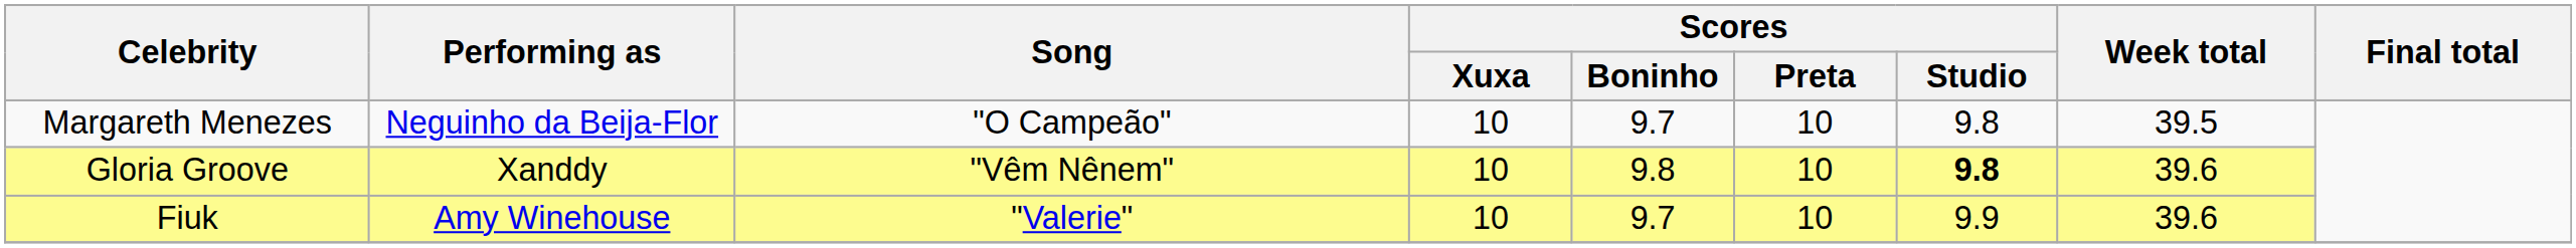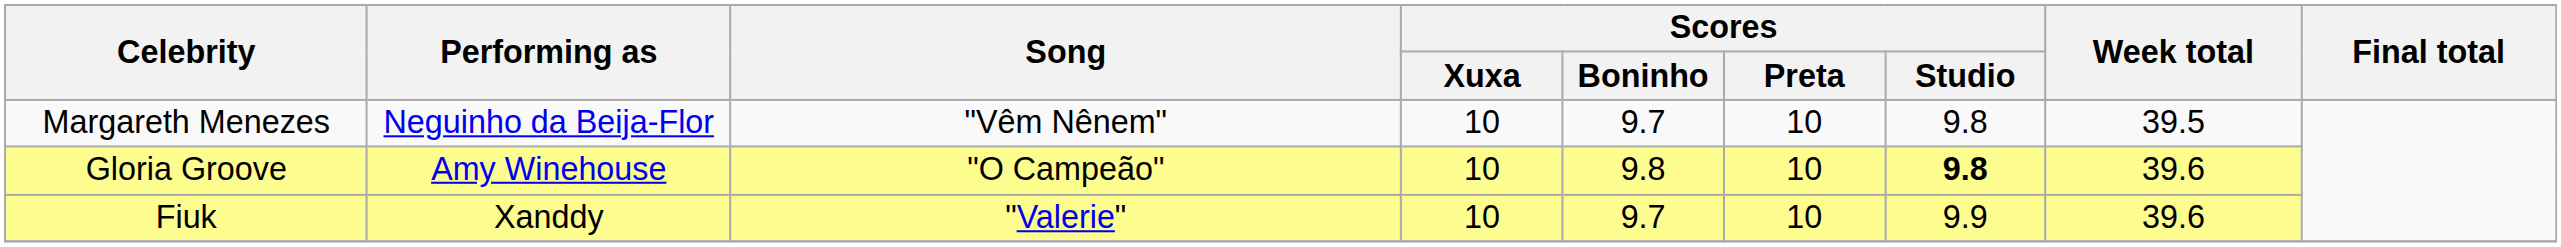 <table class="wikitable" style="font-size:100%; line-height:16px; text-align:center" width="100%">
 <tr>
 <th rowspan=2 width="13.5%">Celebrity</th>
 <th rowspan=2 width="13.5%">Performing as</th>
 <th rowspan=2 width="25.0%">Song</th>
 <th colspan=4 width="24.0%">Scores</th>
 <th rowspan=2 width="09.5%">Week total</th>
 <th rowspan=2 width="09.5%">Final total</th>
 </tr>
 <tr>
 <th width="06.0%">Xuxa</th>
 <th width="06.0%">Boninho</th>
 <th width="06.0%">Preta</th>
 <th width="06.0%">Studio</th>
 </tr>
 <tr>
 <td>Margareth Menezes</td>
 <td><a href='#'>Neguinho da Beija-Flor</a></td>
-<td>"O Campeão"</td>
+<td>"Vêm Nênem"</td>
 <td>10</td>
 <td>9.7</td>
 <td>10</td>
 <td>9.8</td>
 <td>39.5</td>
 <td rowspan=3></td>
 </tr>
 <tr bgcolor="#fdfc8f">
 <td>Gloria Groove</td>
-<td>Xanddy</td>
-<td>"Vêm Nênem"</td>
+<td><a href='#'>Amy Winehouse</a></td>
+<td>"O Campeão"</td>
 <td>10</td>
 <td>9.8</td>
 <td>10</td>
 <td><strong>9.8</strong></td>
 <td>39.6</td>
 </tr>
 <tr bgcolor="#fdfc8f">
 <td>Fiuk</td>
-<td><a href='#'>Amy Winehouse</a></td>
+<td>Xanddy</td>
 <td>"<a href='#'>Valerie</a>"</td>
 <td>10</td>
 <td>9.7</td>
 <td>10</td>
 <td>9.9</td>
 <td>39.6</td>
 </tr>
 <tr>
 </tr>
 </table>
